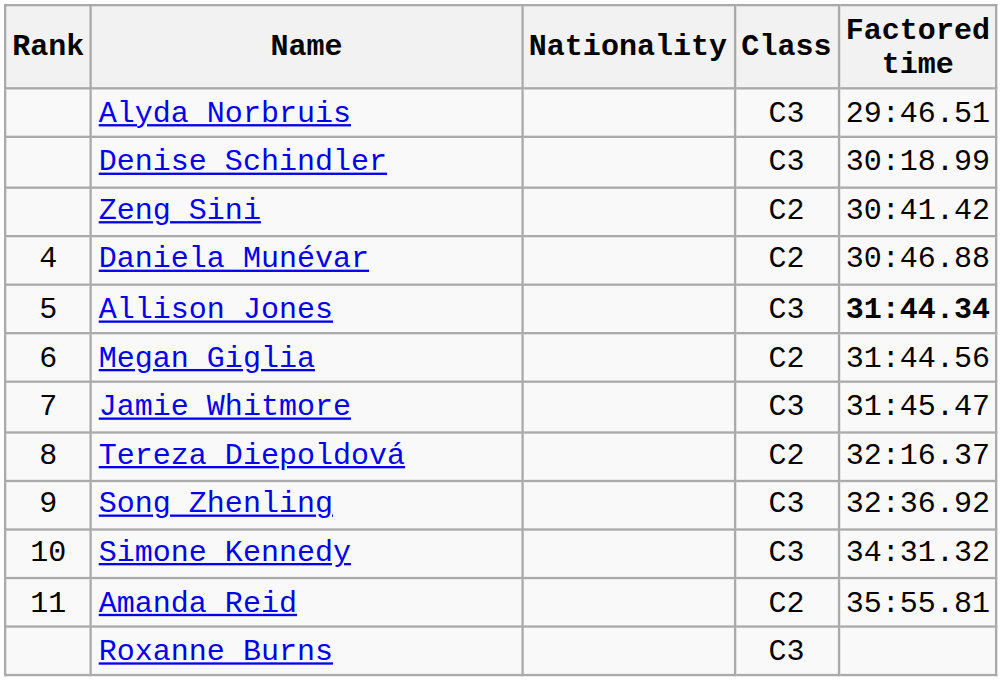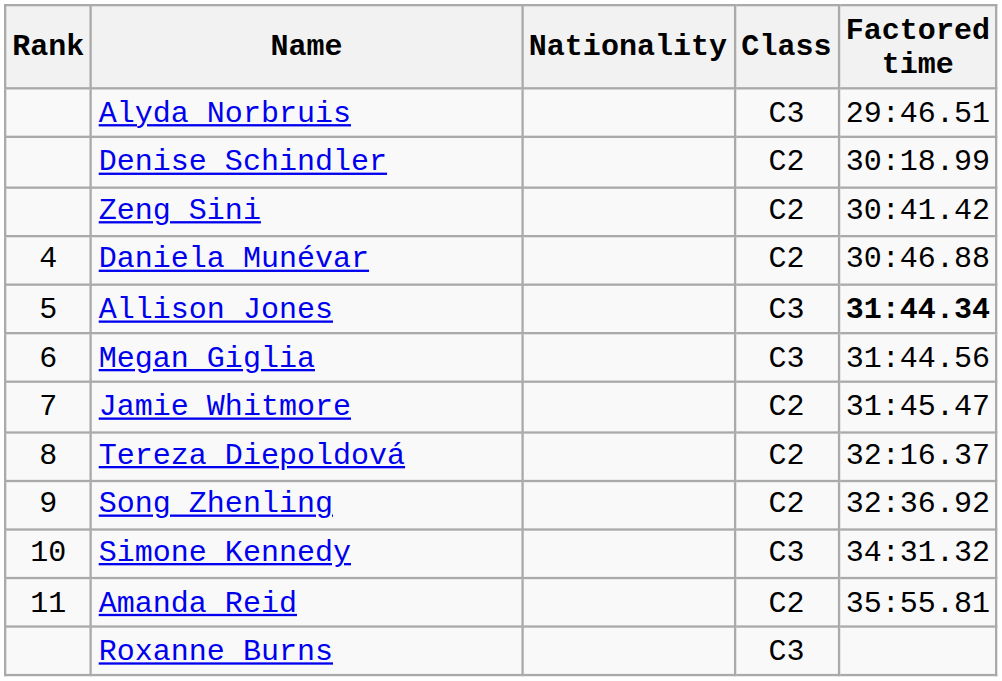 <table class="wikitable sortable" style="text-align:center">
 <tr>
 <th width=20>Rank</th>
 <th width=180>Name</th>
 <th>Nationality</th>
 <th>Class</th>
 <th>Factored<br>time</th>
 </tr>
 <tr>
 <td></td>
 <td align=left><a href='#'>Alyda Norbruis</a></td>
 <td align=left></td>
 <td>C3</td>
 <td>29:46.51</td>
 </tr>
 <tr>
 <td></td>
 <td align=left><a href='#'>Denise Schindler</a></td>
 <td align=left></td>
-<td>C3</td>
+<td>C2</td>
 <td>30:18.99</td>
 </tr>
 <tr>
 <td></td>
 <td align=left><a href='#'>Zeng Sini</a></td>
 <td align=left></td>
 <td>C2</td>
 <td>30:41.42</td>
 </tr>
 <tr>
 <td>4</td>
 <td align=left><a href='#'>Daniela Munévar</a></td>
 <td align=left></td>
 <td>C2</td>
 <td>30:46.88</td>
 </tr>
 <tr>
 <td>5</td>
 <td align=left><a href='#'>Allison Jones</a></td>
 <td align=left></td>
 <td>C3</td>
 <td><strong>31:44.34</strong></td>
 </tr>
 <tr>
 <td>6</td>
 <td align=left><a href='#'>Megan Giglia</a></td>
 <td align=left></td>
-<td>C2</td>
+<td>C3</td>
 <td>31:44.56</td>
 </tr>
 <tr>
 <td>7</td>
 <td align=left><a href='#'>Jamie Whitmore</a></td>
 <td align=left></td>
-<td>C3</td>
+<td>C2</td>
 <td>31:45.47</td>
 </tr>
 <tr>
 <td>8</td>
 <td align=left><a href='#'>Tereza Diepoldová</a></td>
 <td align=left></td>
 <td>C2</td>
 <td>32:16.37</td>
 </tr>
 <tr>
 <td>9</td>
 <td align=left><a href='#'>Song Zhenling</a></td>
 <td align=left></td>
-<td>C3</td>
+<td>C2</td>
 <td>32:36.92</td>
 </tr>
 <tr>
 <td>10</td>
 <td align=left><a href='#'>Simone Kennedy</a></td>
 <td align=left></td>
 <td>C3</td>
 <td>34:31.32</td>
 </tr>
 <tr>
 <td>11</td>
 <td align=left><a href='#'>Amanda Reid</a></td>
 <td align=left></td>
 <td>C2</td>
 <td>35:55.81</td>
 </tr>
 <tr>
 <td></td>
 <td align=left><a href='#'>Roxanne Burns</a></td>
 <td align=left></td>
 <td>C3</td>
 <td></td>
 </tr>
 </table>
